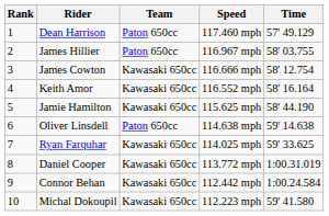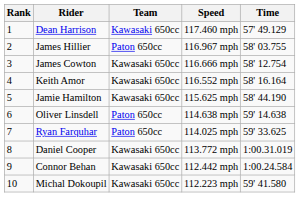 <table class="wikitable" style="font-size: 95%;">
 <tr style="background:#efefef;">
 <th>Rank</th>
 <th>Rider</th>
 <th>Team</th>
 <th>Speed</th>
 <th>Time</th>
 </tr>
 <tr>
 <td>1</td>
 <td> <a href='#'>Dean Harrison</a></td>
-<td><a href='#'>Paton</a> 650cc</td>
+<td><a href='#'>Kawasaki</a> 650cc</td>
 <td>117.460 mph</td>
 <td>57' 49.129</td>
 </tr>
 <tr>
 <td>2</td>
 <td> James Hillier</td>
 <td><a href='#'>Paton</a> 650cc</td>
 <td>116.967 mph</td>
 <td>58' 03.755</td>
 </tr>
 <tr>
 <td>3</td>
 <td> James Cowton</td>
 <td>Kawasaki 650cc</td>
 <td>116.666 mph</td>
 <td>58' 12.754</td>
 </tr>
 <tr>
 <td>4</td>
 <td> Keith Amor</td>
 <td>Kawasaki 650cc</td>
 <td>116.552 mph</td>
 <td>58' 16.164</td>
 </tr>
 <tr>
 <td>5</td>
 <td> Jamie Hamilton</td>
 <td>Kawasaki 650cc</td>
 <td>115.625 mph</td>
 <td>58' 44.190</td>
 </tr>
 <tr>
 <td>6</td>
 <td> Oliver Linsdell</td>
 <td><a href='#'>Paton</a> 650cc</td>
 <td>114.638 mph</td>
 <td>59' 14.638</td>
 </tr>
 <tr>
 <td>7</td>
 <td> <a href='#'>Ryan Farquhar</a></td>
-<td>Kawasaki 650cc</td>
+<td><a href='#'>Paton</a> 650cc</td>
 <td>114.025 mph</td>
 <td>59' 33.625</td>
 </tr>
 <tr>
 <td>8</td>
 <td> Daniel Cooper</td>
 <td>Kawasaki 650cc</td>
 <td>113.772 mph</td>
 <td>1:00.31.019</td>
 </tr>
 <tr>
 <td>9</td>
 <td> Connor Behan</td>
 <td>Kawasaki 650cc</td>
 <td>112.442 mph</td>
 <td>1:00.24.584</td>
 </tr>
 <tr>
 <td>10</td>
 <td> Michal Dokoupil</td>
 <td>Kawasaki 650cc</td>
 <td>112.223 mph</td>
 <td>59' 41.580</td>
 </tr>
 </table>
